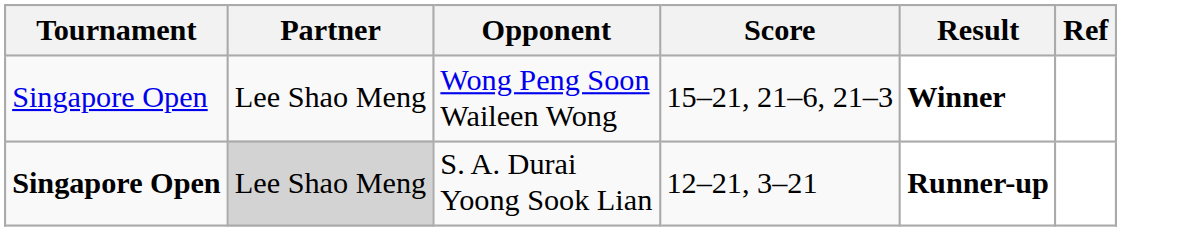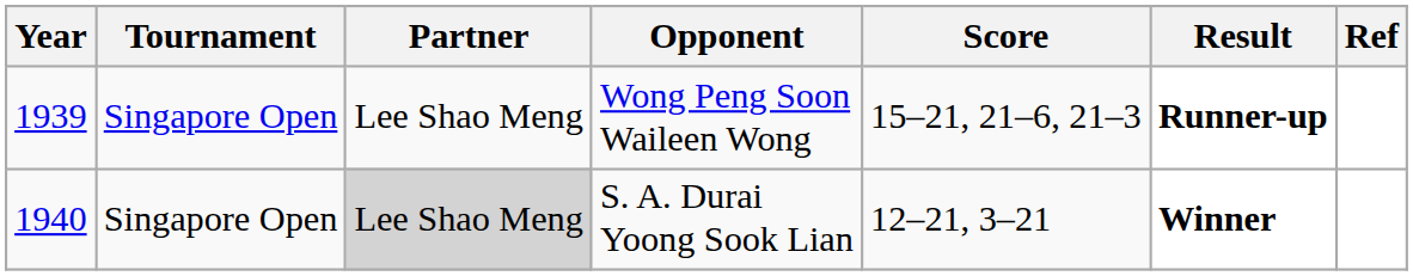 <table class="sortable wikitable" style="font-size:90%;">
 <tr>
+<th>Year</th>
 <th>Tournament</th>
 <th>Partner</th>
 <th>Opponent</th>
 <th>Score</th>
 <th>Result</th>
 <th>Ref</th>
 </tr>
 <tr>
+<td align="center"><a href='#'>1939</a></td>
 <td><a href='#'>Singapore Open</a></td>
 <td> Lee Shao Meng</td>
 <td> <a href='#'>Wong Peng Soon</a><br> Waileen Wong</td>
 <td>15–21, 21–6, 21–3</td>
+<td style="text-align:left; background:white"> <strong>Runner-up</strong></td>
+<td style="text-align:center; background:white"></td>
+</tr>
+<tr>
+<td align="center"><a href='#'>1940</a></td>
+<td>Singapore Open</td>
+<td style="background: lightgrey;"> Lee Shao Meng</td>
+<td> S. A. Durai<br> Yoong Sook Lian</td>
+<td>12–21, 3–21</td>
 <td style="text-align:left; background:white"> <strong>Winner</strong></td>
 <td style="text-align:center; background:white"></td>
 </tr>
-<tr>
-<td><strong>Singapore Open</strong></td>
-<td style="background: lightgrey;"> Lee Shao Meng</td>
-<td> S. A. Durai<br> Yoong Sook Lian</td>
-<td>12–21, 3–21</td>
-<td style="text-align:left; background:white"> <strong>Runner-up</strong></td>
-<td style="text-align:center; background:white"></td>
-</tr>
 </table>
